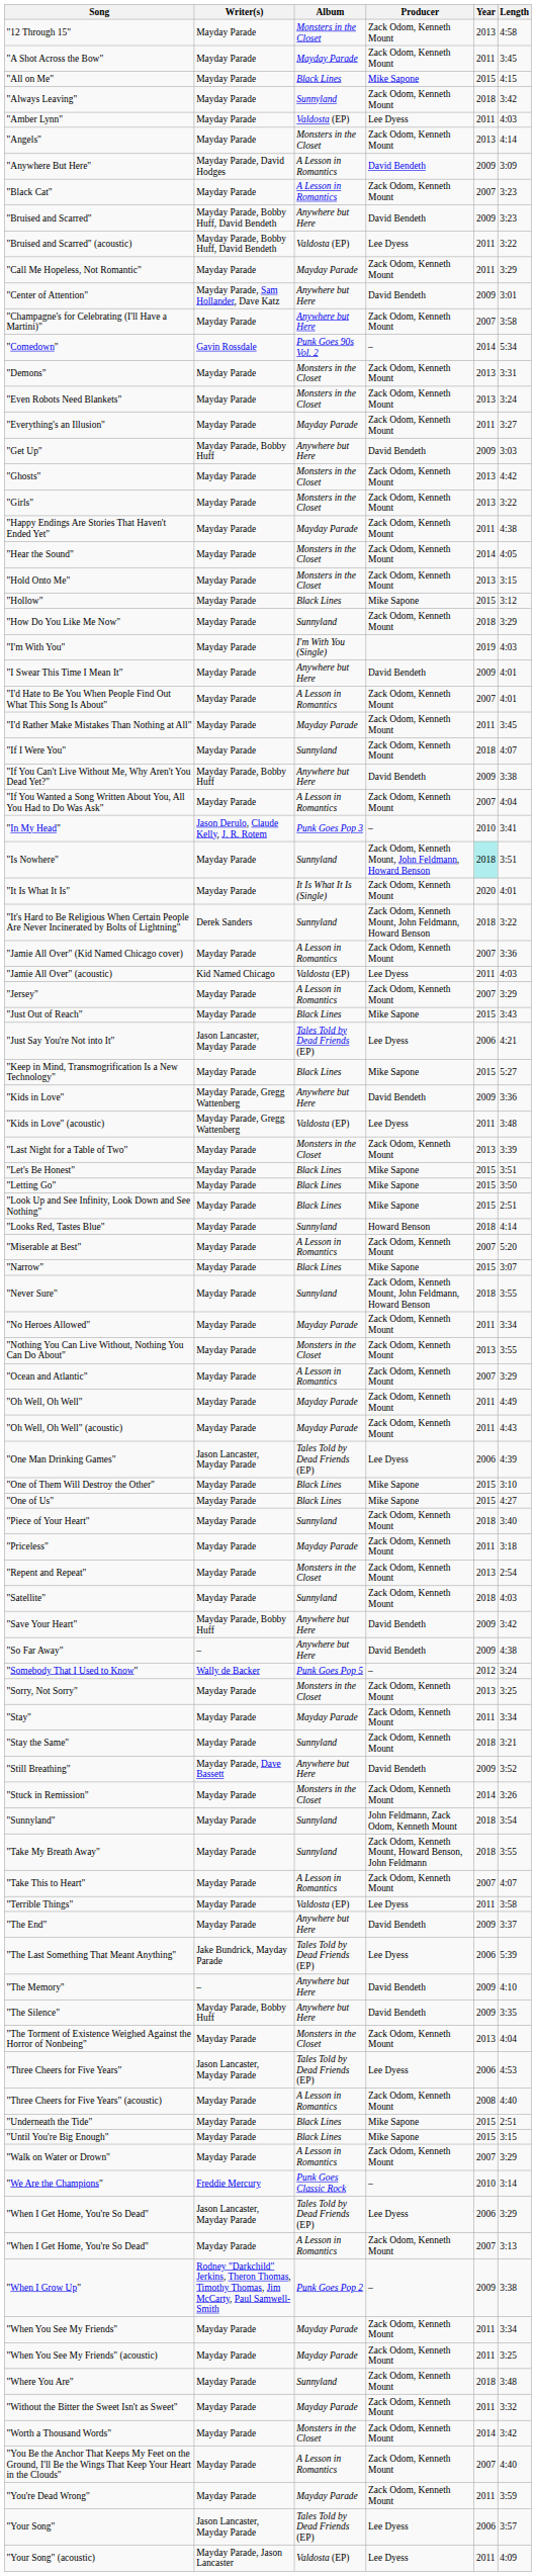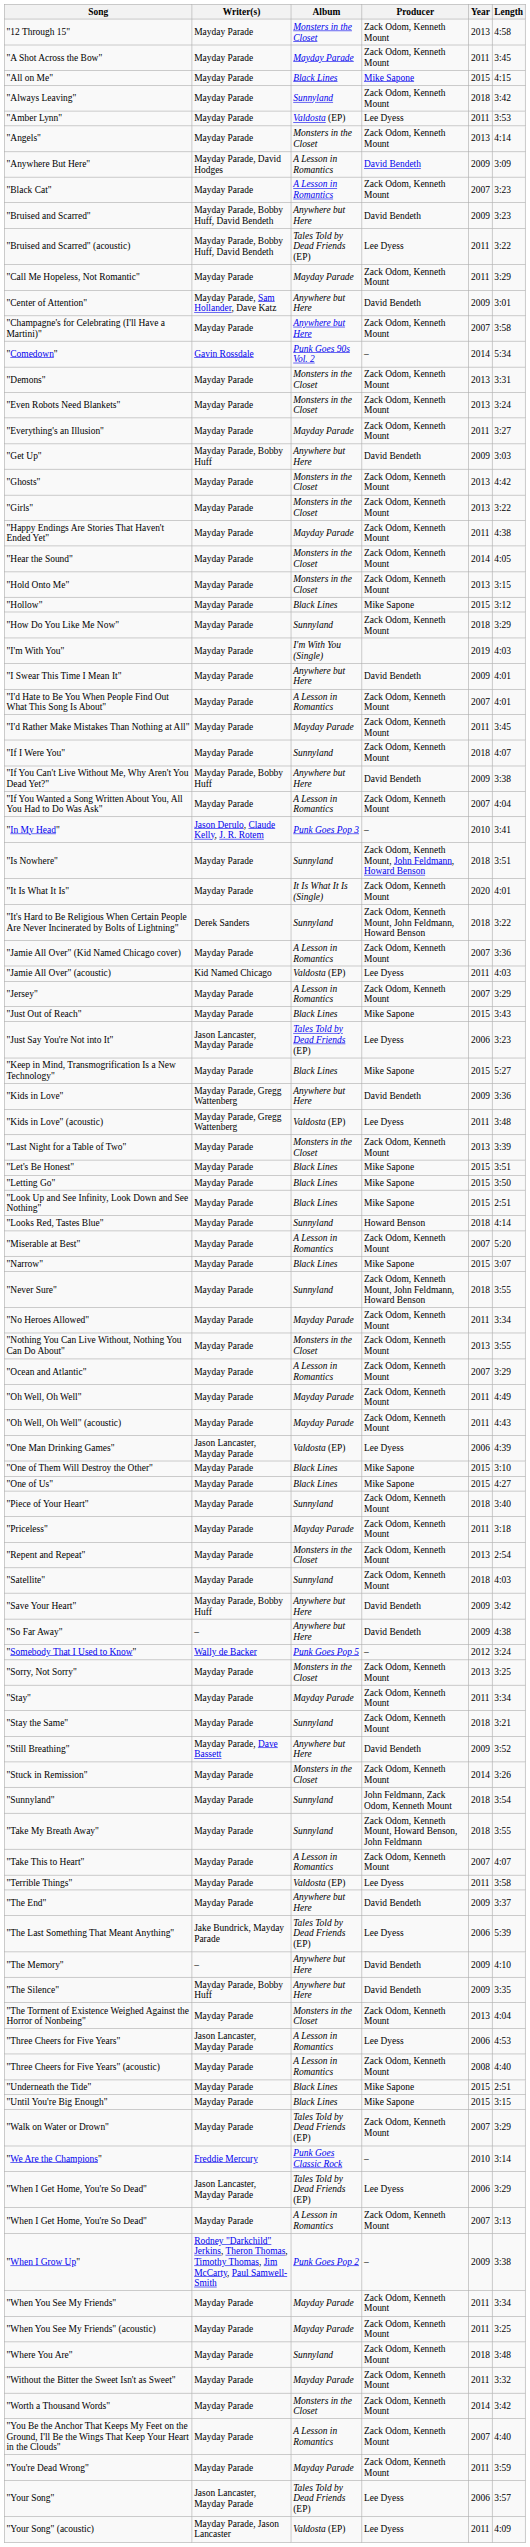 <table class="wikitable sortable" style="margin:0.5em auto; clear: both; text-align: left; width:100%">
 <tr>
 <th>Song</th>
 <th>Writer(s)</th>
 <th>Album</th>
 <th>Producer</th>
 <th>Year</th>
 <th>Length</th>
 </tr>
 <tr>
 <td>"12 Through 15"</td>
 <td>Mayday Parade</td>
 <td><em><a href='#'>Monsters in the Closet</a></em></td>
 <td>Zack Odom, Kenneth Mount</td>
 <td>2013</td>
 <td>4:58</td>
 </tr>
 <tr>
 <td>"A Shot Across the Bow"</td>
 <td>Mayday Parade</td>
 <td><em><a href='#'>Mayday Parade</a></em></td>
 <td>Zack Odom, Kenneth Mount</td>
 <td>2011</td>
 <td>3:45</td>
 </tr>
 <tr>
 <td>"All on Me"</td>
 <td>Mayday Parade</td>
 <td><em><a href='#'>Black Lines</a></em></td>
 <td><a href='#'>Mike Sapone</a></td>
 <td>2015</td>
 <td>4:15</td>
 </tr>
 <tr>
 <td>"Always Leaving"</td>
 <td>Mayday Parade</td>
 <td><em><a href='#'>Sunnyland</a></em></td>
 <td>Zack Odom, Kenneth Mount</td>
 <td>2018</td>
 <td>3:42</td>
 </tr>
 <tr>
 <td>"Amber Lynn"</td>
 <td>Mayday Parade</td>
 <td><em><a href='#'>Valdosta</a></em> (EP)</td>
 <td>Lee Dyess</td>
 <td>2011</td>
-<td>4:03</td>
+<td>3:53</td>
 </tr>
 <tr>
 <td>"Angels"</td>
 <td>Mayday Parade</td>
 <td><em>Monsters in the Closet</em></td>
 <td>Zack Odom, Kenneth Mount</td>
 <td>2013</td>
 <td>4:14</td>
 </tr>
 <tr>
 <td>"Anywhere But Here"</td>
 <td>Mayday Parade, David Hodges</td>
 <td><em>A Lesson in Romantics</em></td>
 <td><a href='#'>David Bendeth</a></td>
 <td>2009</td>
 <td>3:09</td>
 </tr>
 <tr>
 <td>"Black Cat"</td>
 <td>Mayday Parade</td>
 <td><em><a href='#'>A Lesson in Romantics</a></em></td>
 <td>Zack Odom, Kenneth Mount</td>
 <td>2007</td>
 <td>3:23</td>
 </tr>
 <tr>
 <td>"Bruised and Scarred"</td>
 <td>Mayday Parade, Bobby Huff, David Bendeth</td>
 <td><em>Anywhere but Here</em></td>
 <td>David Bendeth</td>
 <td>2009</td>
 <td>3:23</td>
 </tr>
 <tr>
 <td>"Bruised and Scarred" (acoustic)</td>
 <td>Mayday Parade, Bobby Huff, David Bendeth</td>
-<td><em>Valdosta</em> (EP)</td>
+<td><em>Tales Told by Dead Friends</em> (EP)</td>
 <td>Lee Dyess</td>
 <td>2011</td>
 <td>3:22</td>
 </tr>
 <tr>
 <td>"Call Me Hopeless, Not Romantic"</td>
 <td>Mayday Parade</td>
 <td><em>Mayday Parade</em></td>
 <td>Zack Odom, Kenneth Mount</td>
 <td>2011</td>
 <td>3:29</td>
 </tr>
 <tr>
 <td>"Center of Attention"</td>
 <td>Mayday Parade, <a href='#'>Sam Hollander</a>, Dave Katz</td>
 <td><em>Anywhere but Here</em></td>
 <td>David Bendeth</td>
 <td>2009</td>
 <td>3:01</td>
 </tr>
 <tr>
 <td>"Champagne's for Celebrating (I'll Have a Martini)"</td>
 <td>Mayday Parade</td>
 <td><em><a href='#'>Anywhere but Here</a></em></td>
 <td>Zack Odom, Kenneth Mount</td>
 <td>2007</td>
 <td>3:58</td>
 </tr>
 <tr>
 <td>"<a href='#'>Comedown</a>"</td>
 <td><a href='#'>Gavin Rossdale</a></td>
 <td><em><a href='#'>Punk Goes 90s Vol. 2</a></em></td>
 <td>–</td>
 <td>2014</td>
 <td>5:34</td>
 </tr>
 <tr>
 <td>"Demons"</td>
 <td>Mayday Parade</td>
 <td><em>Monsters in the Closet</em></td>
 <td>Zack Odom, Kenneth Mount</td>
 <td>2013</td>
 <td>3:31</td>
 </tr>
 <tr>
 <td>"Even Robots Need Blankets"</td>
 <td>Mayday Parade</td>
 <td><em>Monsters in the Closet</em></td>
 <td>Zack Odom, Kenneth Mount</td>
 <td>2013</td>
 <td>3:24</td>
 </tr>
 <tr>
 <td>"Everything's an Illusion"</td>
 <td>Mayday Parade</td>
 <td><em>Mayday Parade</em></td>
 <td>Zack Odom, Kenneth Mount</td>
 <td>2011</td>
 <td>3:27</td>
 </tr>
 <tr>
 <td>"Get Up"</td>
 <td>Mayday Parade, Bobby Huff</td>
 <td><em>Anywhere but Here</em></td>
 <td>David Bendeth</td>
 <td>2009</td>
 <td>3:03</td>
 </tr>
 <tr>
 <td>"Ghosts"</td>
 <td>Mayday Parade</td>
 <td><em>Monsters in the Closet</em></td>
 <td>Zack Odom, Kenneth Mount</td>
 <td>2013</td>
 <td>4:42</td>
 </tr>
 <tr>
 <td>"Girls"</td>
 <td>Mayday Parade</td>
 <td><em>Monsters in the Closet</em></td>
 <td>Zack Odom, Kenneth Mount</td>
 <td>2013</td>
 <td>3:22</td>
 </tr>
 <tr>
 <td>"Happy Endings Are Stories That Haven't Ended Yet"</td>
 <td>Mayday Parade</td>
 <td><em>Mayday Parade</em></td>
 <td>Zack Odom, Kenneth Mount</td>
 <td>2011</td>
 <td>4:38</td>
 </tr>
 <tr>
 <td>"Hear the Sound"</td>
 <td>Mayday Parade</td>
 <td><em>Monsters in the Closet</em></td>
 <td>Zack Odom, Kenneth Mount</td>
 <td>2014</td>
 <td>4:05</td>
 </tr>
 <tr>
 <td>"Hold Onto Me"</td>
 <td>Mayday Parade</td>
 <td><em>Monsters in the Closet</em></td>
 <td>Zack Odom, Kenneth Mount</td>
 <td>2013</td>
 <td>3:15</td>
 </tr>
 <tr>
 <td>"Hollow"</td>
 <td>Mayday Parade</td>
 <td><em>Black Lines</em></td>
 <td>Mike Sapone</td>
 <td>2015</td>
 <td>3:12</td>
 </tr>
 <tr>
 <td>"How Do You Like Me Now"</td>
 <td>Mayday Parade</td>
 <td><em>Sunnyland</em></td>
 <td>Zack Odom, Kenneth Mount</td>
 <td>2018</td>
 <td>3:29</td>
 </tr>
 <tr>
 <td>"I'm With You"</td>
 <td>Mayday Parade</td>
 <td><em>I'm With You (Single)</em></td>
 <td></td>
 <td>2019</td>
 <td>4:03</td>
 </tr>
 <tr>
 <td>"I Swear This Time I Mean It"</td>
 <td>Mayday Parade</td>
 <td><em>Anywhere but Here</em></td>
 <td>David Bendeth</td>
 <td>2009</td>
 <td>4:01</td>
 </tr>
 <tr>
 <td>"I'd Hate to Be You When People Find Out What This Song Is About"</td>
 <td>Mayday Parade</td>
 <td><em>A Lesson in Romantics</em></td>
 <td>Zack Odom, Kenneth Mount</td>
 <td>2007</td>
 <td>4:01</td>
 </tr>
 <tr>
 <td>"I'd Rather Make Mistakes Than Nothing at All"</td>
 <td>Mayday Parade</td>
 <td><em>Mayday Parade</em></td>
 <td>Zack Odom, Kenneth Mount</td>
 <td>2011</td>
 <td>3:45</td>
 </tr>
 <tr>
 <td>"If I Were  You"</td>
 <td>Mayday Parade</td>
 <td><em>Sunnyland</em></td>
 <td>Zack Odom, Kenneth Mount</td>
 <td>2018</td>
 <td>4:07</td>
 </tr>
 <tr>
 <td>"If You Can't Live Without Me, Why Aren't You Dead Yet?"</td>
 <td>Mayday Parade, Bobby Huff</td>
 <td><em>Anywhere but Here</em></td>
 <td>David Bendeth</td>
 <td>2009</td>
 <td>3:38</td>
 </tr>
 <tr>
 <td>"If You Wanted a Song Written About You, All You Had to Do Was Ask"</td>
 <td>Mayday Parade</td>
 <td><em>A Lesson in Romantics</em></td>
 <td>Zack Odom, Kenneth Mount</td>
 <td>2007</td>
 <td>4:04</td>
 </tr>
 <tr>
 <td>"<a href='#'>In My Head</a>"</td>
 <td><a href='#'>Jason Derulo</a>, <a href='#'>Claude Kelly</a>, <a href='#'>J. R. Rotem</a></td>
 <td><em><a href='#'>Punk Goes Pop 3</a></em></td>
 <td>–</td>
 <td>2010</td>
 <td>3:41</td>
 </tr>
 <tr>
 <td>"Is Nowhere"</td>
 <td>Mayday Parade</td>
 <td><em>Sunnyland</em></td>
 <td>Zack Odom, Kenneth Mount, <a href='#'>John Feldmann</a>, <a href='#'>Howard Benson</a></td>
-<td style="background: paleturquoise;">2018</td>
+<td>2018</td>
 <td>3:51</td>
 </tr>
 <tr>
 <td>"It Is What It Is"</td>
 <td>Mayday Parade</td>
 <td><em>It Is What It Is (Single)</em></td>
 <td>Zack Odom, Kenneth Mount</td>
 <td>2020</td>
 <td>4:01</td>
 </tr>
 <tr>
 <td>"It's Hard to Be Religious When Certain People Are Never Incinerated by Bolts of Lightning"</td>
 <td>Derek Sanders</td>
 <td><em>Sunnyland</em></td>
 <td>Zack Odom, Kenneth Mount, John Feldmann, Howard Benson</td>
 <td>2018</td>
 <td>3:22</td>
 </tr>
 <tr>
 <td>"Jamie All Over" (Kid Named Chicago cover)</td>
 <td>Mayday Parade</td>
 <td><em>A Lesson in Romantics</em></td>
 <td>Zack Odom, Kenneth Mount</td>
 <td>2007</td>
 <td>3:36</td>
 </tr>
 <tr>
 <td>"Jamie All Over" (acoustic)</td>
 <td>Kid Named Chicago</td>
 <td><em>Valdosta</em> (EP)</td>
 <td>Lee Dyess</td>
 <td>2011</td>
 <td>4:03</td>
 </tr>
 <tr>
 <td>"Jersey"</td>
 <td>Mayday Parade</td>
 <td><em>A Lesson in Romantics</em></td>
 <td>Zack Odom, Kenneth Mount</td>
 <td>2007</td>
 <td>3:29</td>
 </tr>
 <tr>
 <td>"Just Out of Reach"</td>
 <td>Mayday Parade</td>
 <td><em>Black Lines</em></td>
 <td>Mike Sapone</td>
 <td>2015</td>
 <td>3:43</td>
 </tr>
 <tr>
 <td>"Just Say You're Not into It"</td>
 <td>Jason Lancaster, Mayday Parade</td>
 <td><em><a href='#'>Tales Told by Dead Friends</a></em> (EP)</td>
 <td>Lee Dyess</td>
 <td>2006</td>
-<td>4:21</td>
+<td>3:23</td>
 </tr>
 <tr>
 <td>"Keep in Mind, Transmogrification Is a New Technology"</td>
 <td>Mayday Parade</td>
 <td><em>Black Lines</em></td>
 <td>Mike Sapone</td>
 <td>2015</td>
 <td>5:27</td>
 </tr>
 <tr>
 <td>"Kids in Love"</td>
 <td>Mayday Parade, Gregg Wattenberg</td>
 <td><em>Anywhere but Here</em></td>
 <td>David Bendeth</td>
 <td>2009</td>
 <td>3:36</td>
 </tr>
 <tr>
 <td>"Kids in Love" (acoustic)</td>
 <td>Mayday Parade, Gregg Wattenberg</td>
 <td><em>Valdosta</em> (EP)</td>
 <td>Lee Dyess</td>
 <td>2011</td>
 <td>3:48</td>
 </tr>
 <tr>
 <td>"Last Night for a Table of Two"</td>
 <td>Mayday Parade</td>
 <td><em>Monsters in the Closet</em></td>
 <td>Zack Odom, Kenneth Mount</td>
 <td>2013</td>
 <td>3:39</td>
 </tr>
 <tr>
 <td>"Let's Be Honest"</td>
 <td>Mayday Parade</td>
 <td><em>Black Lines</em></td>
 <td>Mike Sapone</td>
 <td>2015</td>
 <td>3:51</td>
 </tr>
 <tr>
 <td>"Letting Go"</td>
 <td>Mayday Parade</td>
 <td><em>Black Lines</em></td>
 <td>Mike Sapone</td>
 <td>2015</td>
 <td>3:50</td>
 </tr>
 <tr>
 <td>"Look Up and See Infinity, Look Down and See Nothing"</td>
 <td>Mayday Parade</td>
 <td><em>Black Lines</em></td>
 <td>Mike Sapone</td>
 <td>2015</td>
 <td>2:51</td>
 </tr>
 <tr>
 <td>"Looks Red, Tastes Blue"</td>
 <td>Mayday Parade</td>
 <td><em>Sunnyland</em></td>
 <td>Howard Benson</td>
 <td>2018</td>
 <td>4:14</td>
 </tr>
 <tr>
 <td>"Miserable at Best"</td>
 <td>Mayday Parade</td>
 <td><em>A Lesson in Romantics</em></td>
 <td>Zack Odom, Kenneth Mount</td>
 <td>2007</td>
 <td>5:20</td>
 </tr>
 <tr>
 <td>"Narrow"</td>
 <td>Mayday Parade</td>
 <td><em>Black Lines</em></td>
 <td>Mike Sapone</td>
 <td>2015</td>
 <td>3:07</td>
 </tr>
 <tr>
 <td>"Never Sure"</td>
 <td>Mayday Parade</td>
 <td><em>Sunnyland</em></td>
 <td>Zack Odom, Kenneth Mount, John Feldmann, Howard Benson</td>
 <td>2018</td>
 <td>3:55</td>
 </tr>
 <tr>
 <td>"No Heroes Allowed"</td>
 <td>Mayday Parade</td>
 <td><em>Mayday Parade</em></td>
 <td>Zack Odom, Kenneth Mount</td>
 <td>2011</td>
 <td>3:34</td>
 </tr>
 <tr>
 <td>"Nothing You Can Live Without, Nothing You Can Do About"</td>
 <td>Mayday Parade</td>
 <td><em>Monsters in the Closet</em></td>
 <td>Zack Odom, Kenneth Mount</td>
 <td>2013</td>
 <td>3:55</td>
 </tr>
 <tr>
 <td>"Ocean and Atlantic"</td>
 <td>Mayday Parade</td>
 <td><em>A Lesson in Romantics</em></td>
 <td>Zack Odom, Kenneth Mount</td>
 <td>2007</td>
 <td>3:29</td>
 </tr>
 <tr>
 <td>"Oh Well, Oh Well"</td>
 <td>Mayday Parade</td>
 <td><em>Mayday Parade</em></td>
 <td>Zack Odom, Kenneth Mount</td>
 <td>2011</td>
 <td>4:49</td>
 </tr>
 <tr>
 <td>"Oh Well, Oh Well" (acoustic)</td>
 <td>Mayday Parade</td>
 <td><em>Mayday Parade</em></td>
 <td>Zack Odom, Kenneth Mount</td>
 <td>2011</td>
 <td>4:43</td>
 </tr>
 <tr>
 <td>"One Man Drinking Games"</td>
 <td>Jason Lancaster, Mayday Parade</td>
-<td><em>Tales Told by Dead Friends</em> (EP)</td>
+<td><em>Valdosta</em> (EP)</td>
 <td>Lee Dyess</td>
 <td>2006</td>
 <td>4:39</td>
 </tr>
 <tr>
 <td>"One of Them Will Destroy the Other"</td>
 <td>Mayday Parade</td>
 <td><em>Black Lines</em></td>
 <td>Mike Sapone</td>
 <td>2015</td>
 <td>3:10</td>
 </tr>
 <tr>
 <td>"One of Us"</td>
 <td>Mayday Parade</td>
 <td><em>Black Lines</em></td>
 <td>Mike Sapone</td>
 <td>2015</td>
 <td>4:27</td>
 </tr>
 <tr>
 <td>"Piece of Your Heart"</td>
 <td>Mayday Parade</td>
 <td><em>Sunnyland</em></td>
 <td>Zack Odom, Kenneth Mount</td>
 <td>2018</td>
 <td>3:40</td>
 </tr>
 <tr>
 <td>"Priceless"</td>
 <td>Mayday Parade</td>
 <td><em>Mayday Parade</em></td>
 <td>Zack Odom, Kenneth Mount</td>
 <td>2011</td>
 <td>3:18</td>
 </tr>
 <tr>
 <td>"Repent and Repeat"</td>
 <td>Mayday Parade</td>
 <td><em>Monsters in the Closet</em></td>
 <td>Zack Odom, Kenneth Mount</td>
 <td>2013</td>
 <td>2:54</td>
 </tr>
 <tr>
 <td>"Satellite"</td>
 <td>Mayday Parade</td>
 <td><em>Sunnyland</em></td>
 <td>Zack Odom, Kenneth Mount</td>
 <td>2018</td>
 <td>4:03</td>
 </tr>
 <tr>
 <td>"Save Your Heart"</td>
 <td>Mayday Parade, Bobby Huff</td>
 <td><em>Anywhere but Here</em></td>
 <td>David Bendeth</td>
 <td>2009</td>
 <td>3:42</td>
 </tr>
 <tr>
 <td>"So Far Away"</td>
 <td>–</td>
 <td><em>Anywhere but Here</em></td>
 <td>David Bendeth</td>
 <td>2009</td>
 <td>4:38</td>
 </tr>
 <tr>
 <td>"<a href='#'>Somebody That I Used to Know</a>"</td>
 <td><a href='#'>Wally de Backer</a></td>
 <td><em><a href='#'>Punk Goes Pop 5</a></em></td>
 <td>–</td>
 <td>2012</td>
 <td>3:24</td>
 </tr>
 <tr>
 <td>"Sorry, Not Sorry"</td>
 <td>Mayday Parade</td>
 <td><em>Monsters in the Closet</em></td>
 <td>Zack Odom, Kenneth Mount</td>
 <td>2013</td>
 <td>3:25</td>
 </tr>
 <tr>
 <td>"Stay"</td>
 <td>Mayday Parade</td>
 <td><em>Mayday Parade</em></td>
 <td>Zack Odom, Kenneth Mount</td>
 <td>2011</td>
 <td>3:34</td>
 </tr>
 <tr>
 <td>"Stay the Same"</td>
 <td>Mayday Parade</td>
 <td><em>Sunnyland</em></td>
 <td>Zack Odom, Kenneth Mount</td>
 <td>2018</td>
 <td>3:21</td>
 </tr>
 <tr>
 <td>"Still Breathing"</td>
 <td>Mayday Parade, <a href='#'>Dave Bassett</a></td>
 <td><em>Anywhere but Here</em></td>
 <td>David Bendeth</td>
 <td>2009</td>
 <td>3:52</td>
 </tr>
 <tr>
 <td>"Stuck in Remission"</td>
 <td>Mayday Parade</td>
 <td><em>Monsters in the Closet</em></td>
 <td>Zack Odom, Kenneth Mount</td>
 <td>2014</td>
 <td>3:26</td>
 </tr>
 <tr>
 <td>"Sunnyland"</td>
 <td>Mayday Parade</td>
 <td><em>Sunnyland</em></td>
 <td>John Feldmann, Zack Odom, Kenneth Mount</td>
 <td>2018</td>
 <td>3:54</td>
 </tr>
 <tr>
 <td>"Take My Breath Away"</td>
 <td>Mayday Parade</td>
 <td><em>Sunnyland</em></td>
 <td>Zack Odom, Kenneth Mount, Howard Benson, John Feldmann</td>
 <td>2018</td>
 <td>3:55</td>
 </tr>
 <tr>
 <td>"Take This to Heart"</td>
 <td>Mayday Parade</td>
 <td><em>A Lesson in Romantics</em></td>
 <td>Zack Odom, Kenneth Mount</td>
 <td>2007</td>
 <td>4:07</td>
 </tr>
 <tr>
 <td>"Terrible Things"</td>
 <td>Mayday Parade</td>
 <td><em>Valdosta</em> (EP)</td>
 <td>Lee Dyess</td>
 <td>2011</td>
 <td>3:58</td>
 </tr>
 <tr>
 <td>"The End"</td>
 <td>Mayday Parade</td>
 <td><em>Anywhere but Here</em></td>
 <td>David Bendeth</td>
 <td>2009</td>
 <td>3:37</td>
 </tr>
 <tr>
 <td>"The Last Something That Meant Anything"</td>
 <td>Jake Bundrick, Mayday Parade</td>
 <td><em>Tales Told by Dead Friends</em> (EP)</td>
 <td>Lee Dyess</td>
 <td>2006</td>
 <td>5:39</td>
 </tr>
 <tr>
 <td>"The Memory"</td>
 <td>–</td>
 <td><em>Anywhere but Here</em></td>
 <td>David Bendeth</td>
 <td>2009</td>
 <td>4:10</td>
 </tr>
 <tr>
 <td>"The Silence"</td>
 <td>Mayday Parade, Bobby Huff</td>
 <td><em>Anywhere but Here</em></td>
 <td>David Bendeth</td>
 <td>2009</td>
 <td>3:35</td>
 </tr>
 <tr>
 <td>"The Torment of Existence Weighed Against the Horror of Nonbeing"</td>
 <td>Mayday Parade</td>
 <td><em>Monsters in the Closet</em></td>
 <td>Zack Odom, Kenneth Mount</td>
 <td>2013</td>
 <td>4:04</td>
 </tr>
 <tr>
 <td>"Three Cheers for Five Years"</td>
 <td>Jason Lancaster, Mayday Parade</td>
-<td><em>Tales Told by Dead Friends</em> (EP)</td>
+<td><em>A Lesson in Romantics</em></td>
 <td>Lee Dyess</td>
 <td>2006</td>
 <td>4:53</td>
 </tr>
 <tr>
 <td>"Three Cheers for Five Years" (acoustic)</td>
 <td>Mayday Parade</td>
 <td><em>A Lesson in Romantics</em></td>
 <td>Zack Odom, Kenneth Mount</td>
 <td>2008</td>
 <td>4:40</td>
 </tr>
 <tr>
 <td>"Underneath the Tide"</td>
 <td>Mayday Parade</td>
 <td><em>Black Lines</em></td>
 <td>Mike Sapone</td>
 <td>2015</td>
 <td>2:51</td>
 </tr>
 <tr>
 <td>"Until You're Big Enough"</td>
 <td>Mayday Parade</td>
 <td><em>Black Lines</em></td>
 <td>Mike Sapone</td>
 <td>2015</td>
 <td>3:15</td>
 </tr>
 <tr>
 <td>"Walk on Water or Drown"</td>
 <td>Mayday Parade</td>
-<td><em>A Lesson in Romantics</em></td>
+<td><em>Tales Told by Dead Friends</em> (EP)</td>
 <td>Zack Odom, Kenneth Mount</td>
 <td>2007</td>
 <td>3:29</td>
 </tr>
 <tr>
 <td>"<a href='#'>We Are the Champions</a>"</td>
 <td><a href='#'>Freddie Mercury</a></td>
 <td><em><a href='#'>Punk Goes Classic Rock</a></em></td>
 <td>–</td>
 <td>2010</td>
 <td>3:14</td>
 </tr>
 <tr>
 <td>"When I Get Home, You're So Dead"</td>
 <td>Jason Lancaster, Mayday Parade</td>
 <td><em>Tales Told by Dead Friends</em> (EP)</td>
 <td>Lee Dyess</td>
 <td>2006</td>
 <td>3:29</td>
 </tr>
 <tr>
 <td>"When I Get Home, You're So Dead"</td>
 <td>Mayday Parade</td>
 <td><em>A Lesson in Romantics</em></td>
 <td>Zack Odom, Kenneth Mount</td>
 <td>2007</td>
 <td>3:13</td>
 </tr>
 <tr>
 <td>"<a href='#'>When I Grow Up</a>"</td>
 <td><a href='#'>Rodney "Darkchild" Jerkins</a>, <a href='#'>Theron Thomas</a>,<br><a href='#'>Timothy Thomas</a>, <a href='#'>Jim McCarty</a>, <a href='#'>Paul Samwell-Smith</a></td>
 <td><em><a href='#'>Punk Goes Pop 2</a></em></td>
 <td>–</td>
 <td>2009</td>
 <td>3:38</td>
 </tr>
 <tr>
 <td>"When You See My Friends"</td>
 <td>Mayday Parade</td>
 <td><em>Mayday Parade</em></td>
 <td>Zack Odom, Kenneth Mount</td>
 <td>2011</td>
 <td>3:34</td>
 </tr>
 <tr>
 <td>"When You See My Friends" (acoustic)</td>
 <td>Mayday Parade</td>
 <td><em>Mayday Parade</em></td>
 <td>Zack Odom, Kenneth Mount</td>
 <td>2011</td>
 <td>3:25</td>
 </tr>
 <tr>
 <td>"Where You Are"</td>
 <td>Mayday Parade</td>
 <td><em>Sunnyland</em></td>
 <td>Zack Odom, Kenneth Mount</td>
 <td>2018</td>
 <td>3:48</td>
 </tr>
 <tr>
 <td>"Without the Bitter the Sweet Isn't as Sweet"</td>
 <td>Mayday Parade</td>
 <td><em>Mayday Parade</em></td>
 <td>Zack Odom, Kenneth Mount</td>
 <td>2011</td>
 <td>3:32</td>
 </tr>
 <tr>
 <td>"Worth a Thousand Words"</td>
 <td>Mayday Parade</td>
 <td><em>Monsters in the Closet</em></td>
 <td>Zack Odom, Kenneth Mount</td>
 <td>2014</td>
 <td>3:42</td>
 </tr>
 <tr>
 <td>"You Be the Anchor That Keeps My Feet on the Ground, I'll Be the Wings That Keep Your Heart in the Clouds"</td>
 <td>Mayday Parade</td>
 <td><em>A Lesson in Romantics</em></td>
 <td>Zack Odom, Kenneth Mount</td>
 <td>2007</td>
 <td>4:40</td>
 </tr>
 <tr>
 <td>"You're Dead Wrong"</td>
 <td>Mayday Parade</td>
 <td><em>Mayday Parade</em></td>
 <td>Zack Odom, Kenneth Mount</td>
 <td>2011</td>
 <td>3:59</td>
 </tr>
 <tr>
 <td>"Your Song"</td>
 <td>Jason Lancaster, Mayday Parade</td>
 <td><em>Tales Told by Dead Friends</em> (EP)</td>
 <td>Lee Dyess</td>
 <td>2006</td>
 <td>3:57</td>
 </tr>
 <tr>
 <td>"Your Song" (acoustic)</td>
 <td>Mayday Parade, Jason Lancaster</td>
 <td><em>Valdosta</em> (EP)</td>
 <td>Lee Dyess</td>
 <td>2011</td>
 <td>4:09</td>
 </tr>
 </table>
